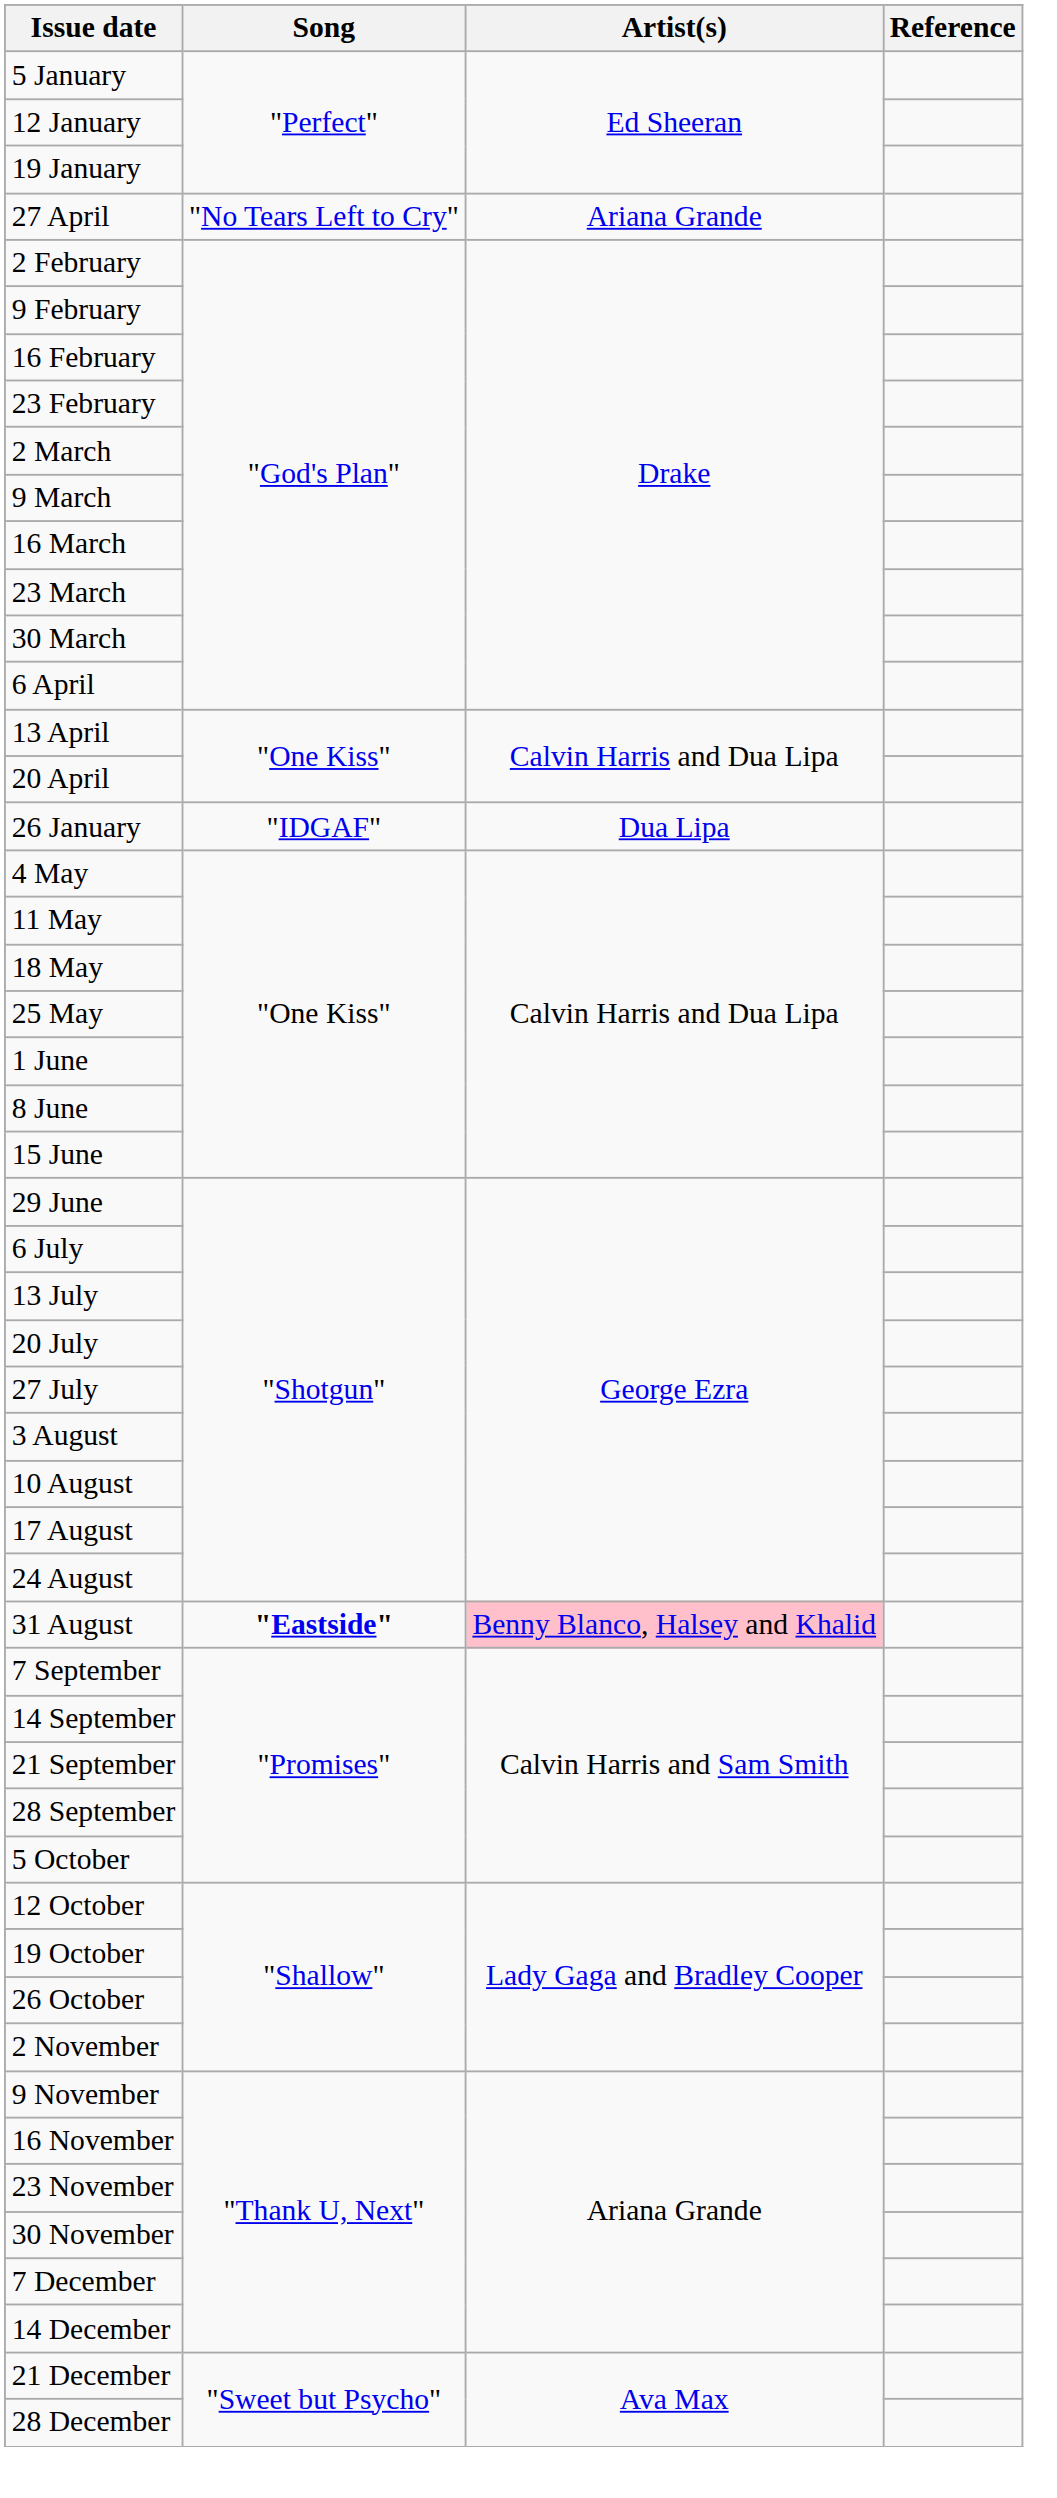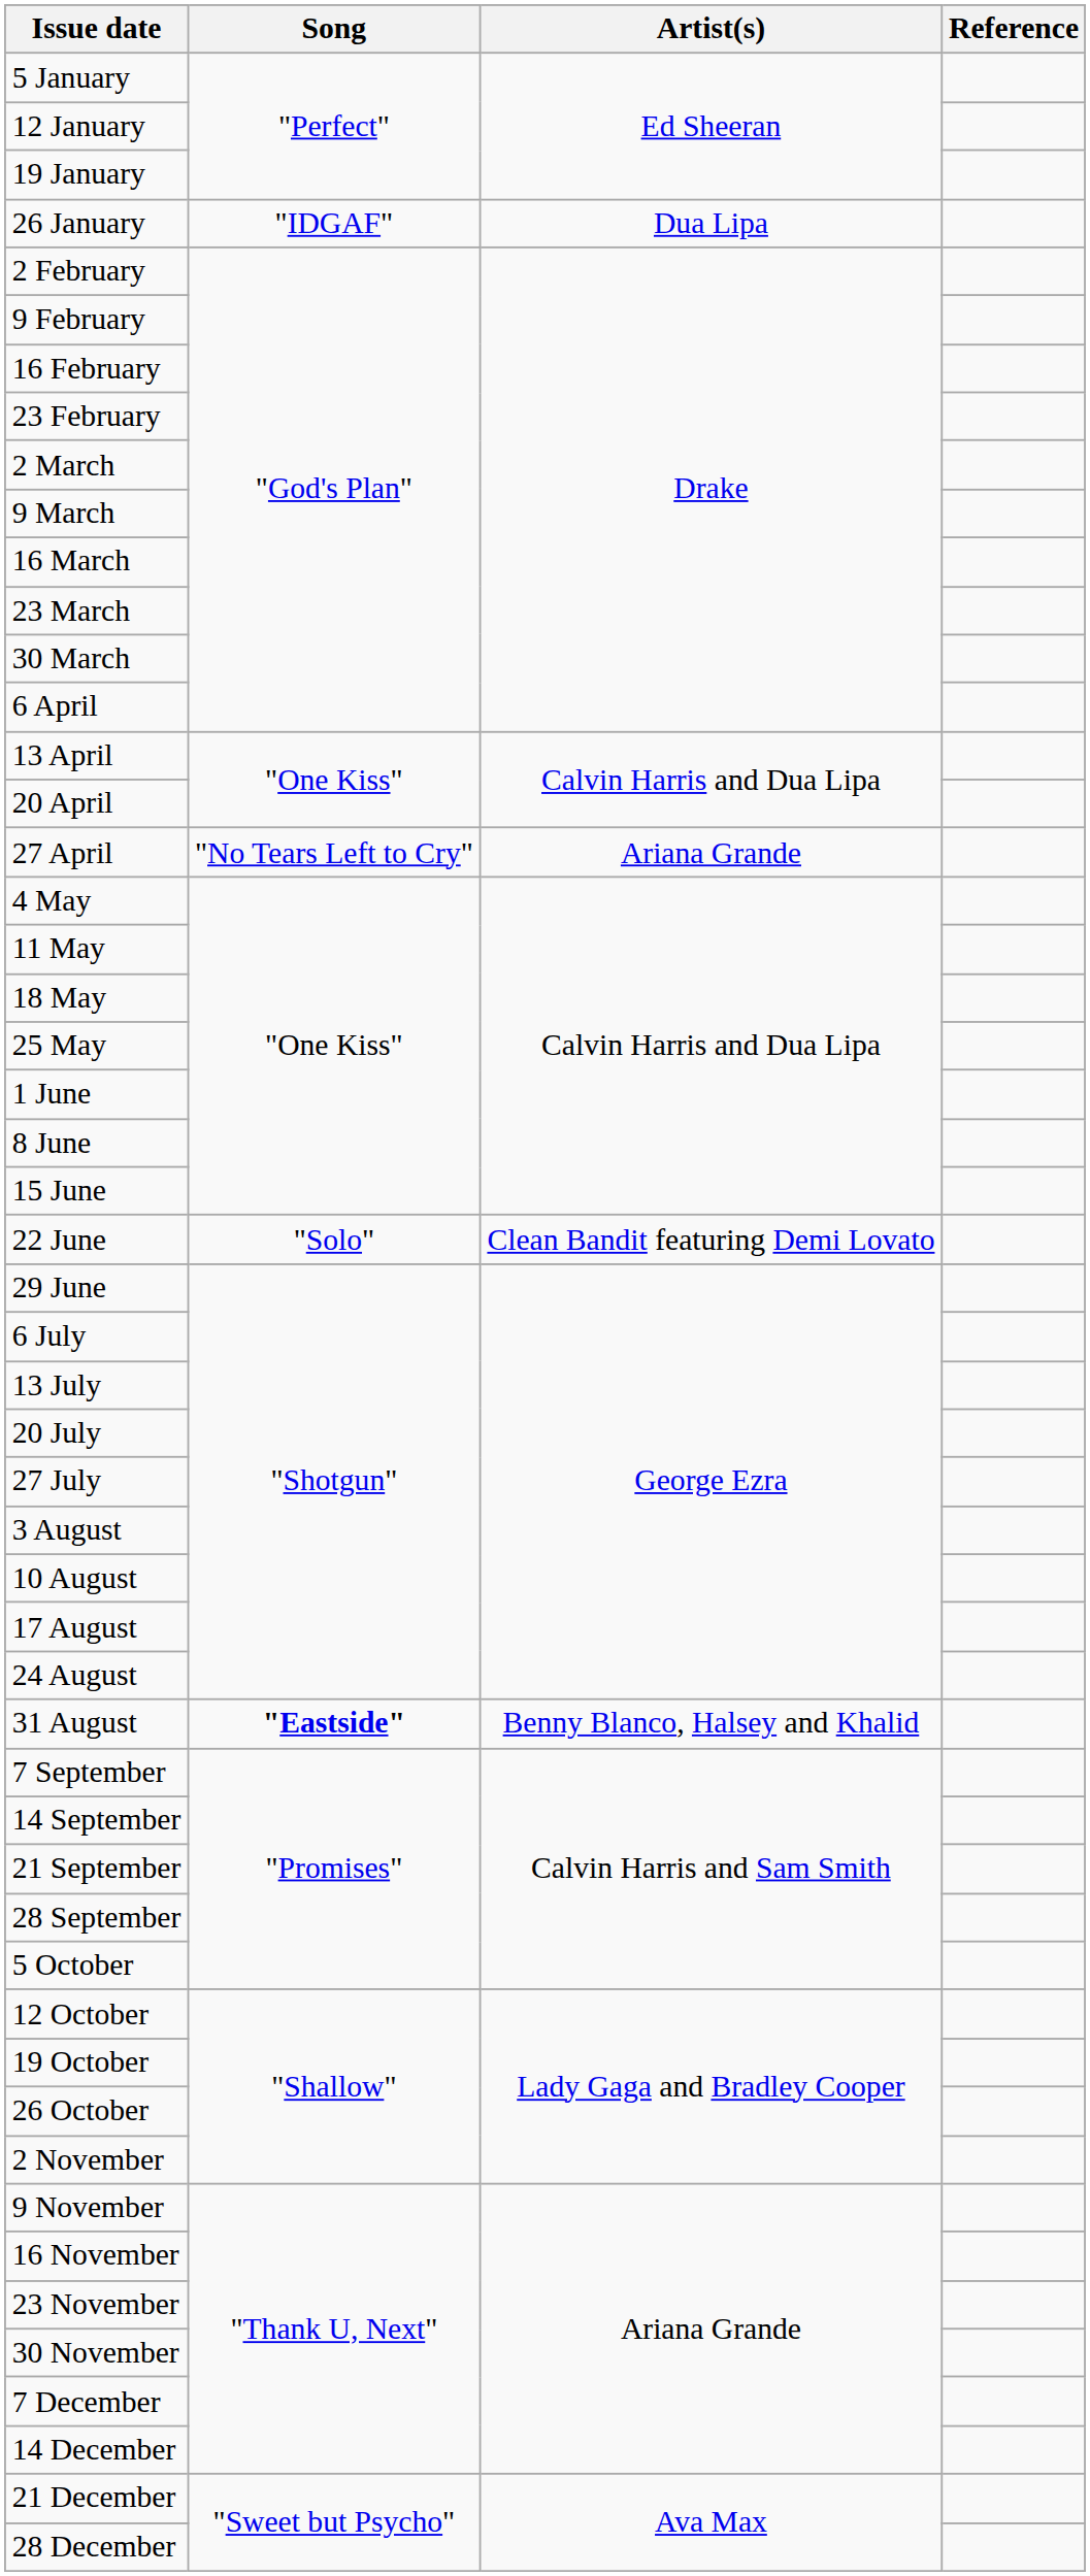 <table class="wikitable">
 <tr>
 <th>Issue date</th>
 <th>Song</th>
 <th>Artist(s)</th>
 <th>Reference</th>
 </tr>
 <tr>
 <td>5 January</td>
 <td align="center" rowspan="3">"<a href='#'>Perfect</a>"</td>
 <td align="center" rowspan="3"><a href='#'>Ed Sheeran</a></td>
 <td align="center"></td>
 </tr>
 <tr>
 <td>12 January</td>
 <td align="center"></td>
 </tr>
 <tr>
 <td>19 January</td>
 <td align="center"></td>
 </tr>
 <tr>
-<td>27 April</td>
-<td align="center">"<a href='#'>No Tears Left to Cry</a>"</td>
-<td align="center"><a href='#'>Ariana Grande</a></td>
+<td>26 January</td>
+<td align="center">"<a href='#'>IDGAF</a>"</td>
+<td align="center"><a href='#'>Dua Lipa</a></td>
 <td align="center"></td>
 </tr>
 <tr>
 <td>2 February</td>
 <td align="center" rowspan="10">"<a href='#'>God's Plan</a>"</td>
 <td align="center" rowspan="10"><a href='#'>Drake</a></td>
 <td align="center"></td>
 </tr>
 <tr>
 <td>9 February</td>
 <td align="center"></td>
 </tr>
 <tr>
 <td>16 February</td>
 <td align="center"></td>
 </tr>
 <tr>
 <td>23 February</td>
 <td align="center"></td>
 </tr>
 <tr>
 <td>2 March</td>
 <td align="center"></td>
 </tr>
 <tr>
 <td>9 March</td>
 <td align="center"></td>
 </tr>
 <tr>
 <td>16 March</td>
 <td align="center"></td>
 </tr>
 <tr>
 <td>23 March</td>
 <td align="center"></td>
 </tr>
 <tr>
 <td>30 March</td>
 <td align="center"></td>
 </tr>
 <tr>
 <td>6 April</td>
 <td align="center"></td>
 </tr>
 <tr>
 <td>13 April</td>
 <td align="center" rowspan="2">"<a href='#'>One Kiss</a>"</td>
 <td align="center" rowspan="2"><a href='#'>Calvin Harris</a> and Dua Lipa</td>
 <td align="center"></td>
 </tr>
 <tr>
 <td>20 April</td>
 <td align="center"></td>
 </tr>
 <tr>
-<td>26 January</td>
-<td align="center">"<a href='#'>IDGAF</a>"</td>
-<td align="center"><a href='#'>Dua Lipa</a></td>
+<td>27 April</td>
+<td align="center">"<a href='#'>No Tears Left to Cry</a>"</td>
+<td align="center"><a href='#'>Ariana Grande</a></td>
 <td align="center"></td>
 </tr>
 <tr>
 <td>4 May</td>
 <td align="center" rowspan="7">"One Kiss"</td>
 <td align="center" rowspan="7">Calvin Harris and Dua Lipa</td>
 <td align="center"></td>
 </tr>
 <tr>
 <td>11 May</td>
 <td align="center"></td>
 </tr>
 <tr>
 <td>18 May</td>
 <td align="center"></td>
 </tr>
 <tr>
 <td>25 May</td>
 <td align="center"></td>
 </tr>
 <tr>
 <td>1 June</td>
 <td align="center"></td>
 </tr>
 <tr>
 <td>8 June</td>
 <td align="center"></td>
 </tr>
 <tr>
 <td>15 June</td>
+<td align="center"></td>
+</tr>
+<tr>
+<td>22 June</td>
+<td align="center">"<a href='#'>Solo</a>"</td>
+<td align="center"><a href='#'>Clean Bandit</a> featuring <a href='#'>Demi Lovato</a></td>
 <td align="center"></td>
 </tr>
 <tr>
 <td>29 June</td>
 <td align="center" rowspan="9">"<a href='#'>Shotgun</a>"</td>
 <td align="center" rowspan="9"><a href='#'>George Ezra</a></td>
 <td align="center"></td>
 </tr>
 <tr>
 <td>6 July</td>
 <td align="center"></td>
 </tr>
 <tr>
 <td>13 July</td>
 <td align="center"></td>
 </tr>
 <tr>
 <td>20 July</td>
 <td align="center"></td>
 </tr>
 <tr>
 <td>27 July</td>
 <td align="center"></td>
 </tr>
 <tr>
 <td>3 August</td>
 <td align="center"></td>
 </tr>
 <tr>
 <td>10 August</td>
 <td align="center"></td>
 </tr>
 <tr>
 <td>17 August</td>
 <td align="center"></td>
 </tr>
 <tr>
 <td>24 August</td>
 <td align="center"></td>
 </tr>
 <tr>
 <td>31 August</td>
 <td align="center"><strong>"<a href='#'>Eastside</a>"</strong></td>
-<td align="center" style="background: pink;"><a href='#'>Benny Blanco</a>, <a href='#'>Halsey</a> and <a href='#'>Khalid</a></td>
+<td align="center"><a href='#'>Benny Blanco</a>, <a href='#'>Halsey</a> and <a href='#'>Khalid</a></td>
 <td align="center"></td>
 </tr>
 <tr>
 <td>7 September</td>
 <td align="center" rowspan="5">"<a href='#'>Promises</a>"</td>
 <td align="center" rowspan="5">Calvin Harris and <a href='#'>Sam Smith</a></td>
 <td align="center"></td>
 </tr>
 <tr>
 <td>14 September</td>
 <td align="center"></td>
 </tr>
 <tr>
 <td>21 September</td>
 <td align="center"></td>
 </tr>
 <tr>
 <td>28 September</td>
 <td align="center"></td>
 </tr>
 <tr>
 <td>5 October</td>
 <td align="center"></td>
 </tr>
 <tr>
 <td>12 October</td>
 <td align="center" rowspan="4">"<a href='#'>Shallow</a>"</td>
 <td align="center" rowspan="4"><a href='#'>Lady Gaga</a> and <a href='#'>Bradley Cooper</a></td>
 <td align="center"></td>
 </tr>
 <tr>
 <td>19 October</td>
 <td align="center"></td>
 </tr>
 <tr>
 <td>26 October</td>
 <td align="center"></td>
 </tr>
 <tr>
 <td>2 November</td>
 <td align="center"></td>
 </tr>
 <tr>
 <td>9 November</td>
 <td align="center" rowspan="6">"<a href='#'>Thank U, Next</a>"</td>
 <td align="center" rowspan="6">Ariana Grande</td>
 <td align="center"></td>
 </tr>
 <tr>
 <td>16 November</td>
 <td align="center"></td>
 </tr>
 <tr>
 <td>23 November</td>
 <td align="center"></td>
 </tr>
 <tr>
 <td>30 November</td>
 <td align="center"></td>
 </tr>
 <tr>
 <td>7 December</td>
 <td align="center"></td>
 </tr>
 <tr>
 <td>14 December</td>
 <td align="center"></td>
 </tr>
 <tr>
 <td>21 December</td>
 <td align="center" rowspan="2">"<a href='#'>Sweet but Psycho</a>"</td>
 <td align="center" rowspan="2"><a href='#'>Ava Max</a></td>
 <td align="center"></td>
 </tr>
 <tr>
 <td>28 December</td>
 <td align="center"></td>
 </tr>
 </table>
